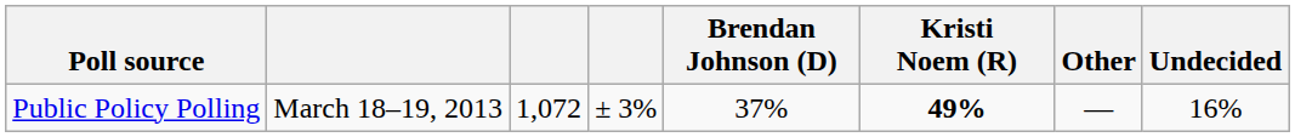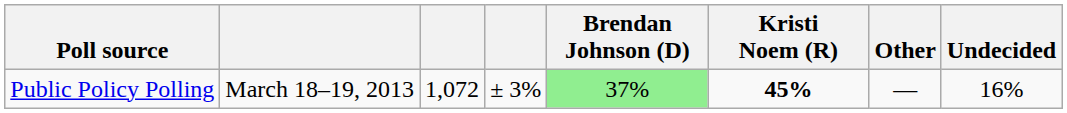 <table class="wikitable" style="text-align:center">
 <tr valign= bottom>
 <th>Poll source</th>
 <th></th>
 <th></th>
 <th></th>
 <th style="width:100px;">Brendan<br>Johnson (D)</th>
 <th style="width:100px;">Kristi<br>Noem (R)</th>
 <th>Other</th>
 <th>Undecided</th>
 </tr>
 <tr>
 <td align=left><a href='#'>Public Policy Polling</a></td>
 <td>March 18–19, 2013</td>
 <td>1,072</td>
 <td>± 3%</td>
-<td>37%</td>
-<td><strong>49%</strong></td>
+<td style="background: lightgreen;">37%</td>
+<td><strong>45%</strong></td>
 <td>—</td>
 <td>16%</td>
 </tr>
 </table>
